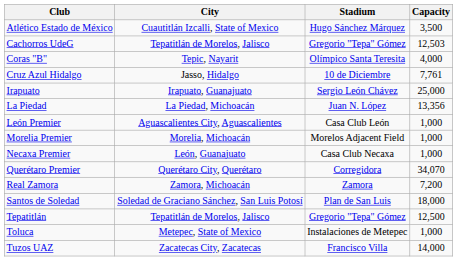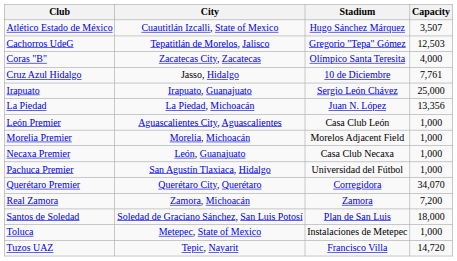 <table class="wikitable sortable" style="text-align: center;">
 <tr>
 <th>Club</th>
 <th>City</th>
 <th>Stadium</th>
 <th>Capacity</th>
 </tr>
 <tr>
 <td align="left"><a href='#'>Atlético Estado de México</a></td>
 <td><a href='#'>Cuautitlán Izcalli</a>, <a href='#'>State of Mexico</a></td>
 <td><a href='#'>Hugo Sánchez Márquez</a></td>
-<td>3,500</td>
+<td>3,507</td>
 </tr>
 <tr>
 <td align="left"><a href='#'>Cachorros UdeG</a></td>
 <td><a href='#'>Tepatitlán de Morelos</a>, <a href='#'>Jalisco</a></td>
 <td><a href='#'>Gregorio "Tepa" Gómez</a></td>
 <td>12,503</td>
 </tr>
 <tr>
 <td align="left"><a href='#'>Coras "B"</a></td>
-<td><a href='#'>Tepic</a>, <a href='#'>Nayarit</a></td>
+<td><a href='#'>Zacatecas City</a>, <a href='#'>Zacatecas</a></td>
 <td><a href='#'>Olímpico Santa Teresita</a></td>
 <td>4,000</td>
 </tr>
 <tr>
 <td align="left"><a href='#'>Cruz Azul Hidalgo</a></td>
 <td>Jasso, <a href='#'>Hidalgo</a></td>
 <td><a href='#'>10 de Diciembre</a></td>
 <td>7,761</td>
 </tr>
 <tr>
 <td align="left"><a href='#'>Irapuato</a></td>
 <td><a href='#'>Irapuato</a>, <a href='#'>Guanajuato</a></td>
 <td><a href='#'>Sergio León Chávez</a></td>
 <td>25,000</td>
 </tr>
 <tr>
 <td align="left"><a href='#'>La Piedad</a></td>
 <td><a href='#'>La Piedad</a>, <a href='#'>Michoacán</a></td>
 <td><a href='#'>Juan N. López</a></td>
 <td>13,356</td>
 </tr>
 <tr>
 <td align="left"><a href='#'>León Premier</a></td>
 <td><a href='#'>Aguascalientes City</a>, <a href='#'>Aguascalientes</a></td>
 <td>Casa Club León</td>
 <td>1,000</td>
 </tr>
 <tr>
 <td align="left"><a href='#'>Morelia Premier</a></td>
 <td><a href='#'>Morelia</a>, <a href='#'>Michoacán</a></td>
 <td>Morelos Adjacent Field</td>
 <td>1,000</td>
 </tr>
 <tr>
 <td align="left"><a href='#'>Necaxa Premier</a></td>
 <td><a href='#'>León</a>, <a href='#'>Guanajuato</a></td>
 <td>Casa Club Necaxa</td>
 <td>1,000</td>
 </tr>
 <tr>
+<td align="left"><a href='#'>Pachuca Premier</a></td>
+<td><a href='#'>San Agustín Tlaxiaca</a>, <a href='#'>Hidalgo</a></td>
+<td>Universidad del Fútbol</td>
+<td>1,000</td>
+</tr>
+<tr>
 <td align="left"><a href='#'>Querétaro Premier</a></td>
 <td><a href='#'>Querétaro City</a>, <a href='#'>Querétaro</a></td>
 <td><a href='#'>Corregidora</a></td>
 <td>34,070</td>
 </tr>
 <tr>
 <td align="left"><a href='#'>Real Zamora</a></td>
 <td><a href='#'>Zamora</a>, <a href='#'>Michoacán</a></td>
 <td><a href='#'>Zamora</a></td>
 <td>7,200</td>
 </tr>
 <tr>
 <td align="left"><a href='#'>Santos de Soledad</a></td>
 <td><a href='#'>Soledad de Graciano Sánchez</a>, <a href='#'>San Luis Potosí</a></td>
 <td><a href='#'>Plan de San Luis</a></td>
 <td>18,000</td>
 </tr>
 <tr>
-<td align="left"><a href='#'>Tepatitlán</a></td>
-<td><a href='#'>Tepatitlán de Morelos</a>, <a href='#'>Jalisco</a></td>
-<td><a href='#'>Gregorio "Tepa" Gómez</a></td>
-<td>12,500</td>
-</tr>
-<tr>
 <td align="left"><a href='#'>Toluca</a></td>
 <td><a href='#'>Metepec</a>, <a href='#'>State of Mexico</a></td>
 <td>Instalaciones de Metepec</td>
 <td>1,000</td>
 </tr>
 <tr>
 <td align="left"><a href='#'>Tuzos UAZ</a></td>
-<td><a href='#'>Zacatecas City</a>, <a href='#'>Zacatecas</a></td>
+<td><a href='#'>Tepic</a>, <a href='#'>Nayarit</a></td>
 <td><a href='#'>Francisco Villa</a></td>
-<td>14,000</td>
+<td>14,720</td>
 </tr>
 </table>
